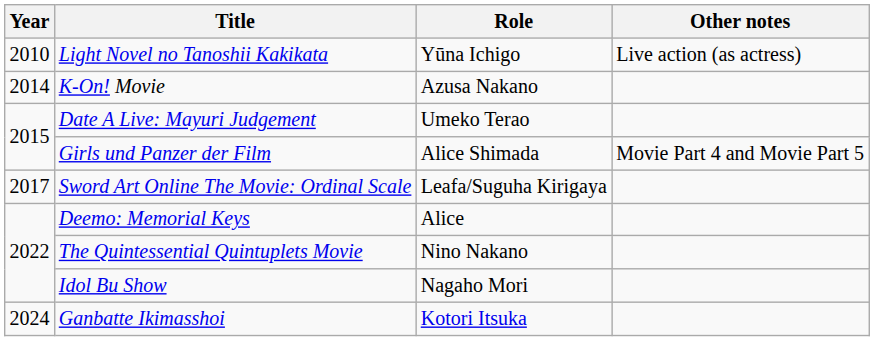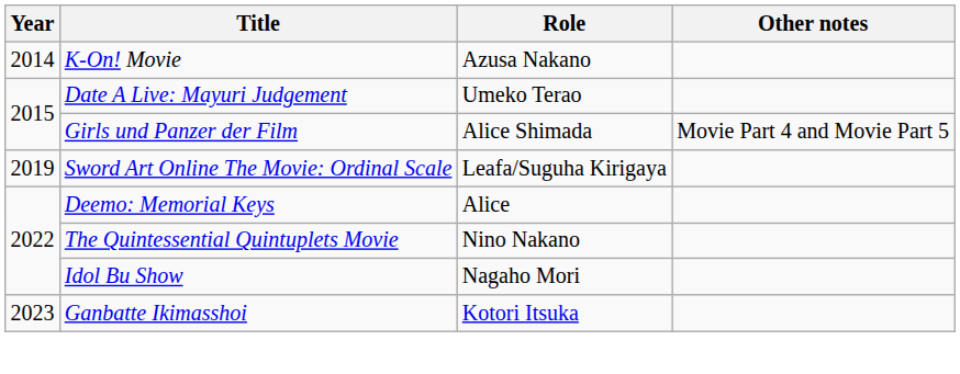 <table class="wikitable" style="font-size: 90%;">
 <tr>
 <th>Year</th>
 <th>Title</th>
 <th>Role</th>
 <th>Other notes</th>
-</tr>
-<tr>
-<td>2010</td>
-<td><em><a href='#'>Light Novel no Tanoshii Kakikata</a></em></td>
-<td>Yūna Ichigo</td>
-<td>Live action (as actress)</td>
 </tr>
 <tr>
 <td>2014</td>
 <td><em><a href='#'>K-On!</a> Movie</em></td>
 <td>Azusa Nakano</td>
 <td></td>
 </tr>
 <tr>
 <td rowspan="2">2015</td>
 <td><em><a href='#'>Date A Live: Mayuri Judgement</a></em></td>
 <td>Umeko Terao</td>
 <td></td>
 </tr>
 <tr>
 <td><em><a href='#'>Girls und Panzer der Film</a></em></td>
 <td>Alice Shimada</td>
 <td>Movie Part 4 and Movie Part 5</td>
 </tr>
 <tr>
-<td>2017</td>
+<td>2019</td>
 <td><em><a href='#'>Sword Art Online The Movie: Ordinal Scale</a></em></td>
 <td>Leafa/Suguha Kirigaya</td>
 <td></td>
 </tr>
 <tr>
 <td rowspan="3">2022</td>
 <td><em><a href='#'>Deemo: Memorial Keys</a></em></td>
 <td>Alice</td>
 <td></td>
 </tr>
 <tr>
 <td><em><a href='#'>The Quintessential Quintuplets Movie</a></em></td>
 <td>Nino Nakano</td>
 <td></td>
 </tr>
 <tr>
 <td><em><a href='#'>Idol Bu Show</a></em></td>
 <td>Nagaho Mori</td>
 <td></td>
 </tr>
 <tr>
-<td>2024</td>
+<td>2023</td>
 <td><em><a href='#'>Ganbatte Ikimasshoi</a></em></td>
 <td><a href='#'>Kotori Itsuka</a></td>
 <td></td>
 </tr>
 </table>
